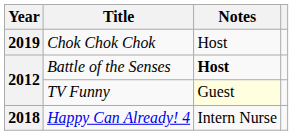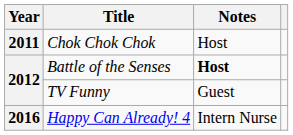 <table class="wikitable sortable plainrowheaders">
 <tr>
 <th scope="col">Year</th>
 <th scope="col">Title</th>
 <th scope="col" class="unsortable">Notes</th>
 <th scope="col" class="unsortable"></th>
 </tr>
 <tr>
-<th scope="row">2019</th>
+<th scope="row">2011</th>
 <td><em>Chok Chok Chok</em></td>
 <td>Host</td>
 <td></td>
 </tr>
 <tr>
 <th scope="row" rowspan="2">2012</th>
 <td><em>Battle of the Senses</em></td>
 <td><strong>Host</strong></td>
 </tr>
 <tr>
 <td><em>TV Funny</em></td>
-<td style="background: lightyellow;">Guest</td>
+<td>Guest</td>
 <td></td>
 </tr>
 <tr>
-<th scope="row">2018</th>
+<th scope="row">2016</th>
 <td><em><a href='#'>Happy Can Already! 4</a></em></td>
 <td>Intern Nurse</td>
 <td></td>
 </tr>
 </table>
